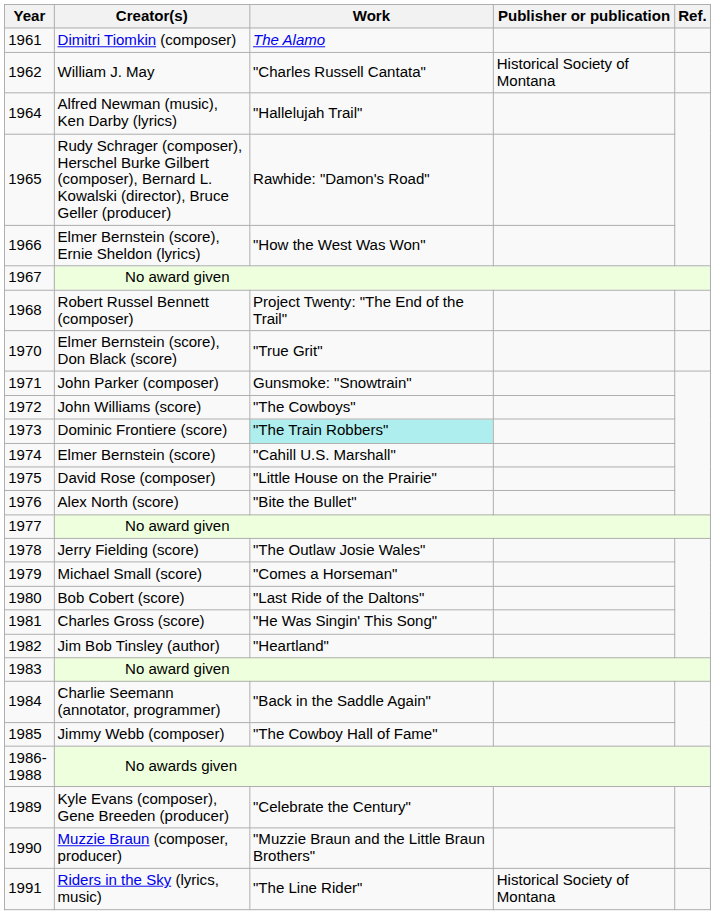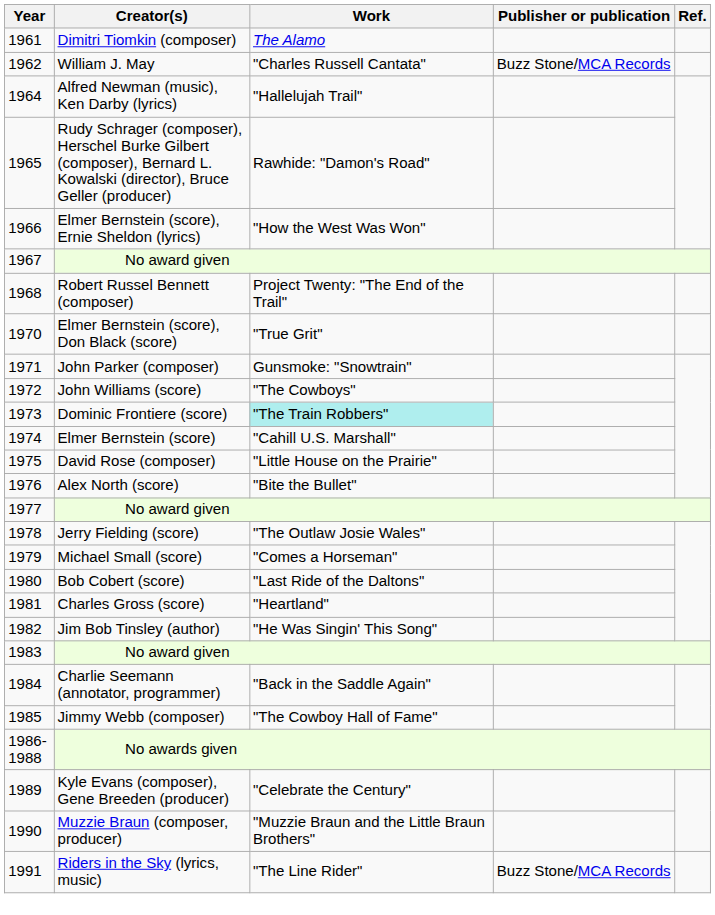 <table class="sortable wikitable" width="85%" cellpadding="5" style="margin: 1em auto 1em auto">
 <tr>
 <th width="7%" scope="col">Year</th>
 <th width="28%" scope="col">Creator(s)</th>
 <th width="35%" scope="col">Work</th>
 <th width="26%" scope="col">Publisher or publication</th>
 <th width="4%" scope="col" class="unsortable">Ref.</th>
 </tr>
 <tr>
 <td>1961</td>
 <td><a href='#'>Dimitri Tiomkin</a> (composer)</td>
 <td><em><a href='#'>The Alamo</a></em></td>
 <td></td>
 <td></td>
 </tr>
 <tr>
 <td>1962</td>
 <td>William J. May</td>
 <td>"Charles Russell Cantata"</td>
-<td>Historical Society of Montana</td>
+<td>Buzz Stone/<a href='#'>MCA Records</a></td>
 <td></td>
 </tr>
 <tr>
 <td>1964</td>
 <td>Alfred Newman (music), Ken Darby (lyrics)</td>
 <td>"Hallelujah Trail"</td>
 <td></td>
 </tr>
 <tr>
 <td>1965</td>
 <td>Rudy Schrager (composer), Herschel Burke Gilbert (composer), Bernard L. Kowalski (director), Bruce Geller (producer)</td>
 <td>Rawhide: "Damon's Road"</td>
 <td></td>
 </tr>
 <tr>
 <td>1966</td>
 <td>Elmer Bernstein (score), Ernie Sheldon (lyrics)</td>
 <td>"How the West Was Won"</td>
 <td></td>
 </tr>
 <tr>
 <td>1967</td>
 <td colspan="4" style="background-color:#EFD; padding-left:10%" data-sort-value="?">No award given</td>
 </tr>
 <tr>
 <td>1968</td>
 <td>Robert Russel Bennett (composer)</td>
 <td>Project Twenty: "The End of the Trail"</td>
 <td></td>
 <td></td>
 </tr>
 <tr>
 <td>1970</td>
 <td>Elmer Bernstein (score), Don Black (score)</td>
 <td>"True Grit"</td>
 <td></td>
 <td></td>
 </tr>
 <tr>
 <td>1971</td>
 <td>John Parker (composer)</td>
 <td>Gunsmoke: "Snowtrain"</td>
 <td></td>
 </tr>
 <tr>
 <td>1972</td>
 <td>John Williams (score)</td>
 <td>"The Cowboys"</td>
 <td></td>
 </tr>
 <tr>
 <td>1973</td>
 <td>Dominic Frontiere (score)</td>
 <td style="background: paleturquoise;">"The Train Robbers"</td>
 <td></td>
 </tr>
 <tr>
 <td>1974</td>
 <td>Elmer Bernstein (score)</td>
 <td>"Cahill U.S. Marshall"</td>
 <td></td>
 </tr>
 <tr>
 <td>1975</td>
 <td>David Rose (composer)</td>
 <td>"Little House on the Prairie"</td>
 <td></td>
 </tr>
 <tr>
 <td>1976</td>
 <td>Alex North (score)</td>
 <td>"Bite the Bullet"</td>
 <td></td>
 </tr>
 <tr>
 <td>1977</td>
 <td colspan="4" style="background-color:#EFD; padding-left:10%" data-sort-value="?">No award given</td>
 </tr>
 <tr>
 <td>1978</td>
 <td>Jerry Fielding (score)</td>
 <td>"The Outlaw Josie Wales"</td>
 <td></td>
 </tr>
 <tr>
 <td>1979</td>
 <td>Michael Small (score)</td>
 <td>"Comes a Horseman"</td>
 <td></td>
 </tr>
 <tr>
 <td>1980</td>
 <td>Bob Cobert (score)</td>
 <td>"Last Ride of the Daltons"</td>
 <td></td>
 </tr>
 <tr>
 <td>1981</td>
 <td>Charles Gross (score)</td>
-<td>"He Was Singin' This Song"</td>
+<td>"Heartland"</td>
 <td></td>
 </tr>
 <tr>
 <td>1982</td>
 <td>Jim Bob Tinsley (author)</td>
-<td>"Heartland"</td>
+<td>"He Was Singin' This Song"</td>
 <td></td>
 </tr>
 <tr>
 <td>1983</td>
 <td colspan="4" style="background-color:#EFD; padding-left:10%" data-sort-value="?">No award given</td>
 </tr>
 <tr>
 <td>1984</td>
 <td>Charlie Seemann (annotator, programmer)</td>
 <td>"Back in the Saddle Again"</td>
 <td></td>
 </tr>
 <tr>
 <td>1985</td>
 <td>Jimmy Webb (composer)</td>
 <td>"The Cowboy Hall of Fame"</td>
 <td></td>
 </tr>
 <tr>
 <td>1986-1988</td>
 <td colspan="4" style="background-color:#EFD; padding-left:10%" data-sort-value="?">No awards given</td>
 </tr>
 <tr>
 <td>1989</td>
 <td>Kyle Evans (composer), Gene Breeden (producer)</td>
 <td>"Celebrate the Century"</td>
 <td></td>
 </tr>
 <tr>
 <td>1990</td>
 <td><a href='#'>Muzzie Braun</a> (composer, producer)</td>
 <td>"Muzzie Braun and the Little Braun Brothers"</td>
 <td></td>
 </tr>
 <tr>
 <td>1991</td>
 <td><a href='#'>Riders in the Sky</a> (lyrics, music)</td>
 <td>"The Line Rider"</td>
-<td>Historical Society of Montana</td>
+<td>Buzz Stone/<a href='#'>MCA Records</a></td>
 <td></td>
 </tr>
 </table>
